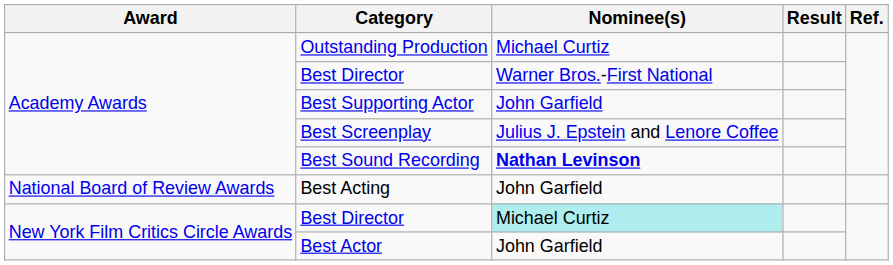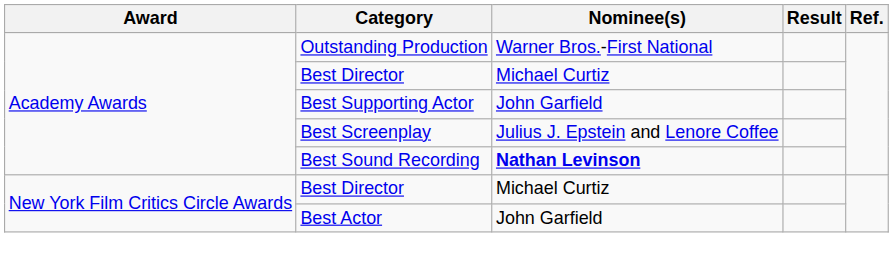 <table class="wikitable plainrowheaders">
 <tr>
 <th>Award</th>
 <th>Category</th>
 <th>Nominee(s)</th>
 <th>Result</th>
 <th>Ref.</th>
 </tr>
 <tr>
 <td rowspan="5"><a href='#'>Academy Awards</a></td>
 <td><a href='#'>Outstanding Production</a></td>
-<td><a href='#'>Michael Curtiz</a></td>
+<td><a href='#'>Warner Bros.</a>-<a href='#'>First National</a></td>
 <td></td>
 <td align="center" rowspan="5"></td>
 </tr>
 <tr>
 <td><a href='#'>Best Director</a></td>
-<td><a href='#'>Warner Bros.</a>-<a href='#'>First National</a></td>
+<td><a href='#'>Michael Curtiz</a></td>
 <td></td>
 </tr>
 <tr>
 <td><a href='#'>Best Supporting Actor</a></td>
 <td><a href='#'>John Garfield</a></td>
 <td></td>
 </tr>
 <tr>
 <td><a href='#'>Best Screenplay</a></td>
 <td><a href='#'>Julius J. Epstein</a> and <a href='#'>Lenore Coffee</a></td>
 <td></td>
 </tr>
 <tr>
 <td><a href='#'>Best Sound Recording</a></td>
 <td><strong><a href='#'>Nathan Levinson</a></strong></td>
 <td></td>
 </tr>
 <tr>
-<td><a href='#'>National Board of Review Awards</a></td>
-<td>Best Acting</td>
-<td>John Garfield</td>
-<td></td>
-<td align="center"></td>
-</tr>
-<tr>
 <td rowspan="2"><a href='#'>New York Film Critics Circle Awards</a></td>
 <td><a href='#'>Best Director</a></td>
-<td style="background: paleturquoise;">Michael Curtiz</td>
+<td>Michael Curtiz</td>
 <td></td>
 <td align="center" rowspan="2"></td>
 </tr>
 <tr>
 <td><a href='#'>Best Actor</a></td>
 <td>John Garfield</td>
 <td></td>
 </tr>
 </table>
